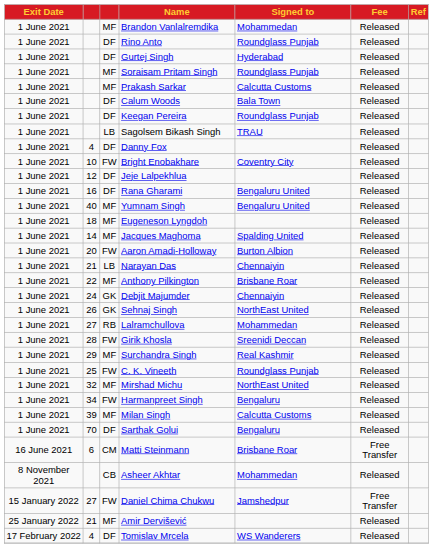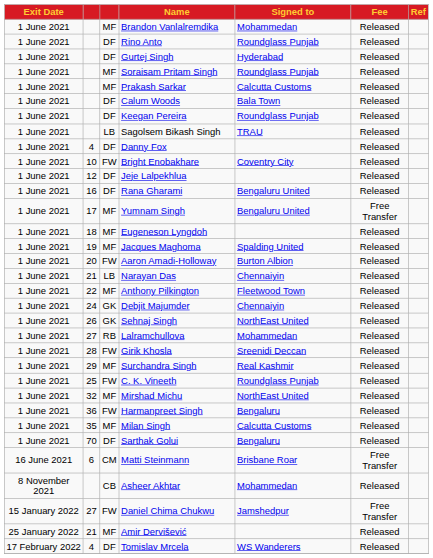 <table class="wikitable" style="text-align:center; font-size:95%">
 <tr>
 <th style="background:#d71a23; color:#ffcd31; text-align:center; width:120px;">Exit Date</th>
 <th style="background:#d71a23; color:#ffcd31; text-align:center; width:20px;"></th>
 <th style="background:#d71a23; color:#ffcd31; text-align:center; width:20px;"></th>
 <th style="background:#d71a23; color:#ffcd31; text-align:center; width:180px;">Name</th>
 <th style="background:#d71a23; color:#ffcd31; text-align:center; width:180px;">Signed to</th>
 <th style="background:#d71a23; color:#ffcd31; text-align:center; width:86px;">Fee</th>
 <th style="background:#d71a23; color:#ffcd31; text-align:center; width:20px;">Ref</th>
 </tr>
 <tr>
 <td>1 June 2021</td>
 <td></td>
 <td>MF</td>
 <td style="text-align:left"> <a href='#'>Brandon Vanlalremdika</a></td>
 <td style="text-align:left"> <a href='#'>Mohammedan</a></td>
 <td>Released</td>
 <td></td>
 </tr>
 <tr>
 <td>1 June 2021</td>
 <td></td>
 <td>DF</td>
 <td style="text-align:left"> <a href='#'>Rino Anto</a></td>
 <td style="text-align:left"> <a href='#'>Roundglass Punjab</a></td>
 <td>Released</td>
 <td></td>
 </tr>
 <tr>
 <td>1 June 2021</td>
 <td></td>
 <td>DF</td>
 <td style="text-align:left"> <a href='#'>Gurtej Singh</a></td>
 <td style="text-align:left"> <a href='#'>Hyderabad</a></td>
 <td>Released</td>
 <td></td>
 </tr>
 <tr>
 <td>1 June 2021</td>
 <td></td>
 <td>MF</td>
 <td style="text-align:left"> <a href='#'>Soraisam Pritam Singh</a></td>
 <td style="text-align:left"> <a href='#'>Roundglass Punjab</a></td>
 <td>Released</td>
 <td></td>
 </tr>
 <tr>
 <td>1 June 2021</td>
 <td></td>
 <td>MF</td>
 <td style="text-align:left"> <a href='#'>Prakash Sarkar</a></td>
 <td style="text-align:left"> <a href='#'>Calcutta Customs</a></td>
 <td>Released</td>
 <td></td>
 </tr>
 <tr>
 <td>1 June 2021</td>
 <td></td>
 <td>DF</td>
 <td style="text-align:left"> <a href='#'>Calum Woods</a></td>
 <td style="text-align:left"> <a href='#'>Bala Town</a></td>
 <td>Released</td>
 <td></td>
 </tr>
 <tr>
 <td>1 June 2021</td>
 <td></td>
 <td>DF</td>
 <td style="text-align:left"> <a href='#'>Keegan Pereira</a></td>
 <td style="text-align:left"> <a href='#'>Roundglass Punjab</a></td>
 <td>Released</td>
 <td></td>
 </tr>
 <tr>
 <td>1 June 2021</td>
 <td></td>
 <td>LB</td>
 <td style="text-align:left"> Sagolsem Bikash Singh</td>
 <td style="text-align:left"> <a href='#'>TRAU</a></td>
 <td>Released</td>
 <td></td>
 </tr>
 <tr>
 <td>1 June 2021</td>
 <td>4</td>
 <td>DF</td>
 <td style="text-align:left"> <a href='#'>Danny Fox</a></td>
 <td style="text-align:center"></td>
 <td>Released</td>
 <td></td>
 </tr>
 <tr>
 <td>1 June 2021</td>
 <td>10</td>
 <td>FW</td>
 <td style="text-align:left"> <a href='#'>Bright Enobakhare</a></td>
 <td style="text-align:left"> <a href='#'>Coventry City</a></td>
 <td>Released</td>
 <td></td>
 </tr>
 <tr>
 <td>1 June 2021</td>
 <td>12</td>
 <td>DF</td>
 <td style="text-align:left"> <a href='#'>Jeje Lalpekhlua</a></td>
 <td style="text-align:center"></td>
 <td>Released</td>
 <td></td>
 </tr>
 <tr>
 <td>1 June 2021</td>
 <td>16</td>
 <td>DF</td>
 <td style="text-align:left"> <a href='#'>Rana Gharami</a></td>
 <td style="text-align:left"> <a href='#'>Bengaluru United</a></td>
 <td>Released</td>
 <td></td>
 </tr>
 <tr>
 <td>1 June 2021</td>
-<td>40</td>
+<td>17</td>
 <td>MF</td>
 <td style="text-align:left"> <a href='#'>Yumnam Singh</a></td>
 <td style="text-align:left"> <a href='#'>Bengaluru United</a></td>
-<td>Released</td>
+<td>Free Transfer</td>
 <td></td>
 </tr>
 <tr>
 <td>1 June 2021</td>
 <td>18</td>
 <td>MF</td>
 <td style="text-align:left"> <a href='#'>Eugeneson Lyngdoh</a></td>
 <td style="text-align:center"></td>
 <td>Released</td>
 <td></td>
 </tr>
 <tr>
 <td>1 June 2021</td>
-<td>14</td>
+<td>19</td>
 <td>MF</td>
 <td style="text-align:left"> <a href='#'>Jacques Maghoma</a></td>
 <td style="text-align:left"> <a href='#'>Spalding United</a></td>
 <td>Released</td>
 <td></td>
 </tr>
 <tr>
 <td>1 June 2021</td>
 <td>20</td>
 <td>FW</td>
 <td style="text-align:left"> <a href='#'>Aaron Amadi-Holloway</a></td>
 <td style="text-align:left"> <a href='#'>Burton Albion</a></td>
 <td>Released</td>
 <td></td>
 </tr>
 <tr>
 <td>1 June 2021</td>
 <td>21</td>
 <td>LB</td>
 <td style="text-align:left"> <a href='#'>Narayan Das</a></td>
 <td style="text-align:left"> <a href='#'>Chennaiyin</a></td>
 <td>Released</td>
 <td></td>
 </tr>
 <tr>
 <td>1 June 2021</td>
 <td>22</td>
 <td>MF</td>
 <td style="text-align:left"> <a href='#'>Anthony Pilkington</a></td>
-<td style="text-align:left"> <a href='#'>Brisbane Roar</a></td>
+<td style="text-align:left"> <a href='#'>Fleetwood Town</a></td>
 <td>Released</td>
 <td></td>
 </tr>
 <tr>
 <td>1 June 2021</td>
 <td>24</td>
 <td>GK</td>
 <td style="text-align:left"> <a href='#'>Debjit Majumder</a></td>
 <td style="text-align:left"> <a href='#'>Chennaiyin</a></td>
 <td>Released</td>
 <td></td>
 </tr>
 <tr>
 <td>1 June 2021</td>
 <td>26</td>
 <td>GK</td>
 <td style="text-align:left"> <a href='#'>Sehnaj Singh</a></td>
 <td style="text-align:left"> <a href='#'>NorthEast United</a></td>
 <td>Released</td>
 <td></td>
 </tr>
 <tr>
 <td>1 June 2021</td>
 <td>27</td>
 <td>RB</td>
 <td style="text-align:left"> <a href='#'>Lalramchullova</a></td>
 <td style="text-align:left"> <a href='#'>Mohammedan</a></td>
 <td>Released</td>
 <td></td>
 </tr>
 <tr>
 <td>1 June 2021</td>
 <td>28</td>
 <td>FW</td>
 <td style="text-align:left"> <a href='#'>Girik Khosla</a></td>
 <td style="text-align:left"> <a href='#'>Sreenidi Deccan</a></td>
 <td>Released</td>
 <td></td>
 </tr>
 <tr>
 <td>1 June 2021</td>
 <td>29</td>
 <td>MF</td>
 <td style="text-align:left"> <a href='#'>Surchandra Singh</a></td>
 <td style="text-align:left"> <a href='#'>Real Kashmir</a></td>
 <td>Released</td>
 <td></td>
 </tr>
 <tr>
 <td>1 June 2021</td>
 <td>25</td>
 <td>FW</td>
 <td style="text-align:left"> <a href='#'>C. K. Vineeth</a></td>
 <td style="text-align:left"> <a href='#'>Roundglass Punjab</a></td>
 <td>Released</td>
 <td></td>
 </tr>
 <tr>
 <td>1 June 2021</td>
 <td>32</td>
 <td>MF</td>
 <td style="text-align:left"> <a href='#'>Mirshad Michu</a></td>
 <td style="text-align:left"> <a href='#'>NorthEast United</a></td>
 <td>Released</td>
 <td></td>
 </tr>
 <tr>
 <td>1 June 2021</td>
-<td>34</td>
+<td>36</td>
 <td>FW</td>
 <td style="text-align:left"> <a href='#'>Harmanpreet Singh</a></td>
 <td style="text-align:left"> <a href='#'>Bengaluru</a></td>
 <td>Released</td>
 <td></td>
 </tr>
 <tr>
 <td>1 June 2021</td>
-<td>39</td>
+<td>35</td>
 <td>MF</td>
 <td style="text-align:left"> <a href='#'>Milan Singh</a></td>
 <td style="text-align:left"> <a href='#'>Calcutta Customs</a></td>
 <td>Released</td>
 <td></td>
 </tr>
 <tr>
 <td>1 June 2021</td>
 <td>70</td>
 <td>DF</td>
 <td style="text-align:left"> <a href='#'>Sarthak Golui</a></td>
 <td style="text-align:left"> <a href='#'>Bengaluru</a></td>
 <td>Released</td>
 <td></td>
 </tr>
 <tr>
 <td>16 June 2021</td>
 <td>6</td>
 <td>CM</td>
 <td style="text-align:left"> <a href='#'>Matti Steinmann</a></td>
 <td style="text-align:left"> <a href='#'>Brisbane Roar</a></td>
 <td>Free Transfer</td>
 <td></td>
 </tr>
 <tr>
 <td>8 November 2021</td>
 <td></td>
 <td>CB</td>
 <td style="text-align:left"> <a href='#'>Asheer Akhtar</a></td>
 <td style="text-align:left"> <a href='#'>Mohammedan</a></td>
 <td>Released</td>
 <td></td>
 </tr>
 <tr>
 <td>15 January 2022</td>
 <td>27</td>
 <td>FW</td>
 <td style="text-align:left"> <a href='#'>Daniel Chima Chukwu</a></td>
 <td style="text-align:left"> <a href='#'>Jamshedpur</a></td>
 <td>Free Transfer</td>
 <td></td>
 </tr>
 <tr>
 <td>25 January 2022</td>
 <td>21</td>
 <td>MF</td>
 <td style="text-align:left"> <a href='#'>Amir Dervišević</a></td>
 <td style="text-align:center"></td>
 <td>Released</td>
 <td></td>
 </tr>
 <tr>
 <td>17 February 2022</td>
 <td>4</td>
 <td>DF</td>
 <td style="text-align:left"> <a href='#'>Tomislav Mrcela</a></td>
 <td style="text-align:left"> <a href='#'>WS Wanderers</a></td>
 <td>Released</td>
 <td></td>
 </tr>
 <tr>
 </tr>
 </table>
